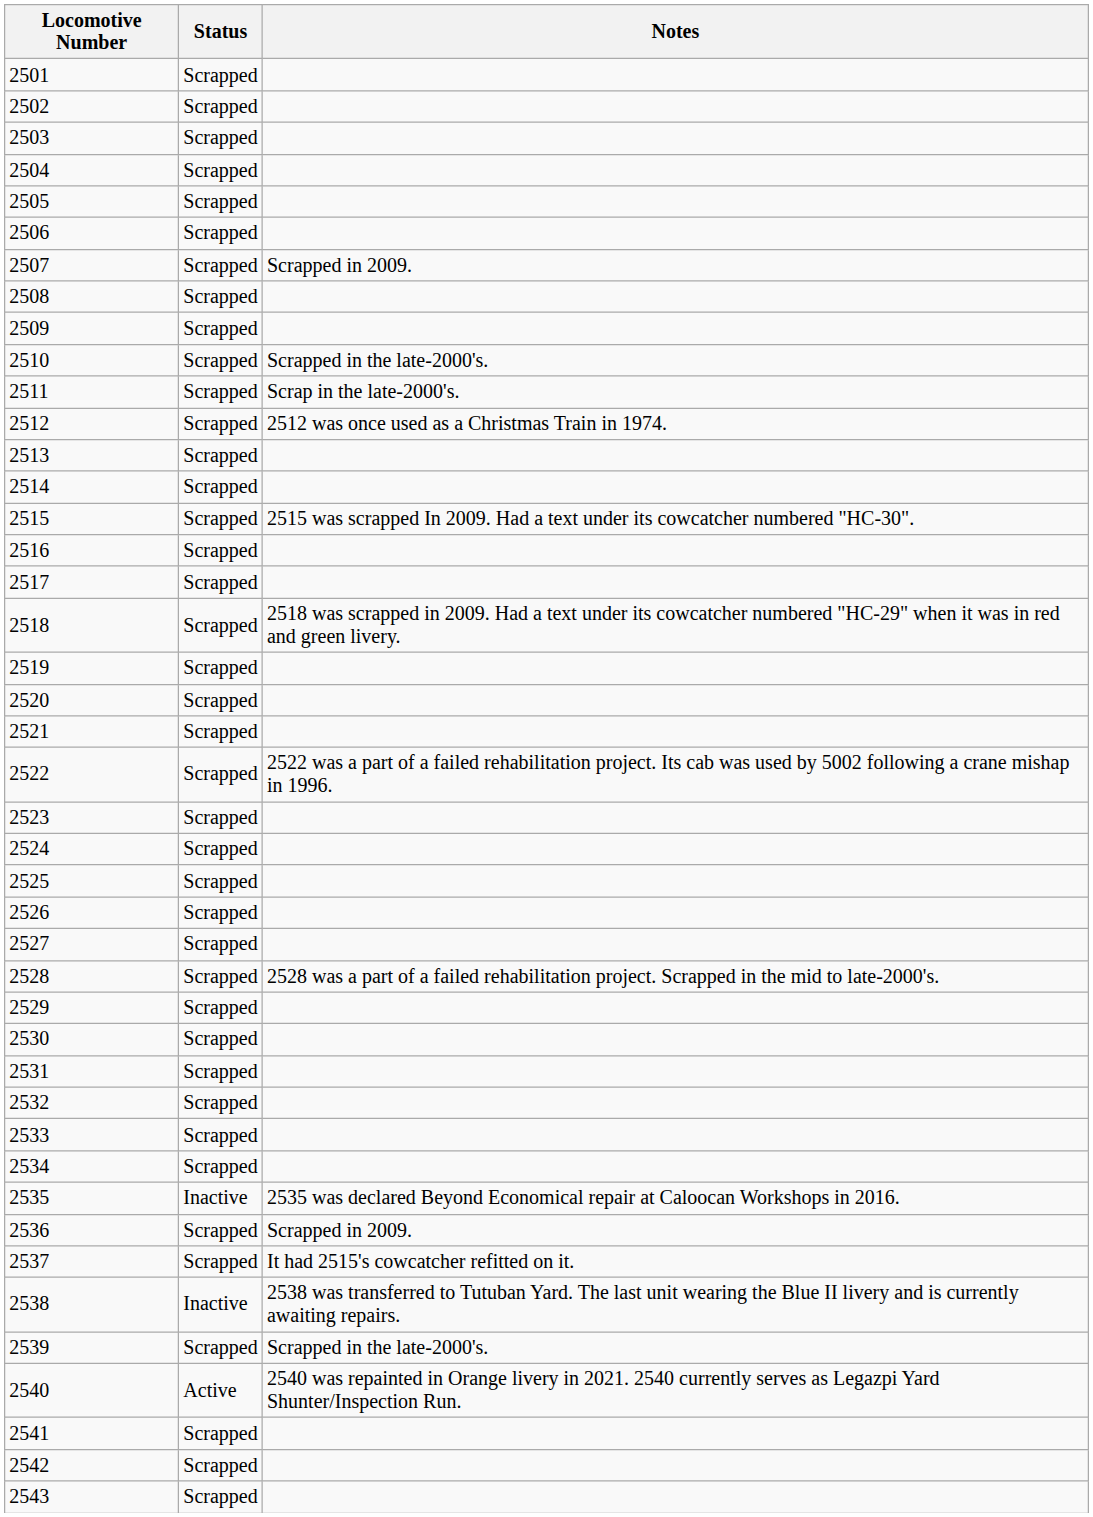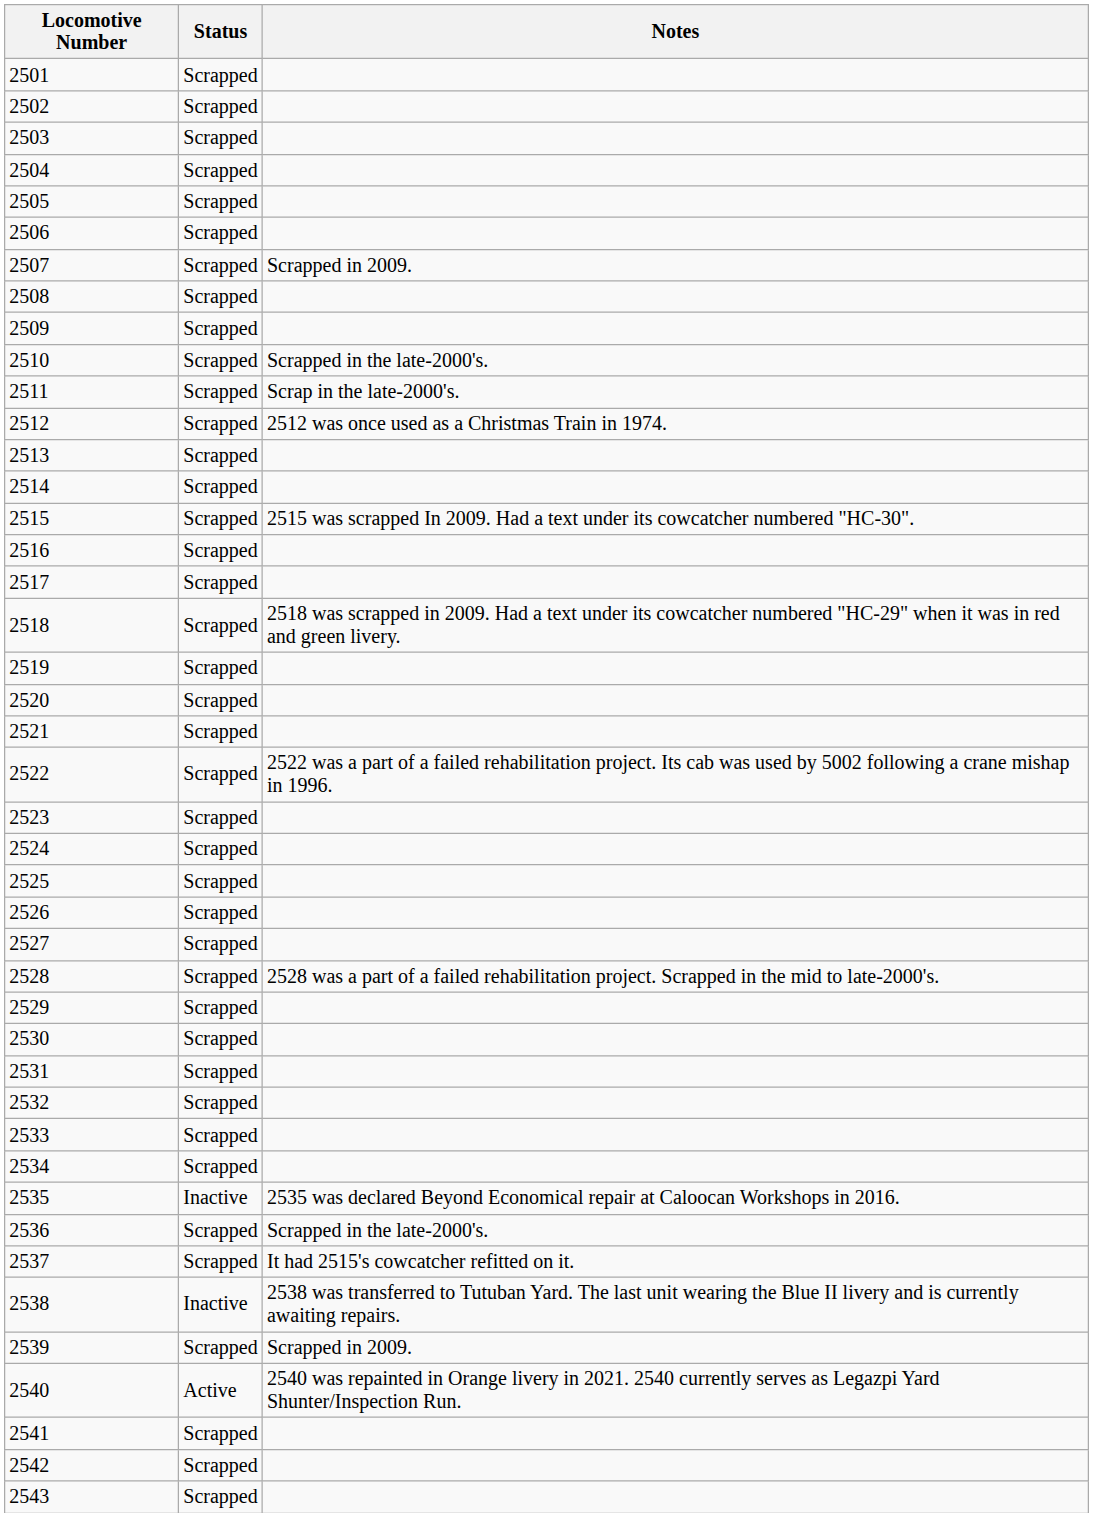 <table class="wikitable">
 <tr>
 <th>Locomotive Number</th>
 <th>Status</th>
 <th>Notes</th>
 </tr>
 <tr>
 <td>2501</td>
 <td>Scrapped</td>
 <td></td>
 </tr>
 <tr>
 <td>2502</td>
 <td>Scrapped</td>
 <td></td>
 </tr>
 <tr>
 <td>2503</td>
 <td>Scrapped</td>
 <td></td>
 </tr>
 <tr>
 <td>2504</td>
 <td>Scrapped</td>
 <td></td>
 </tr>
 <tr>
 <td>2505</td>
 <td>Scrapped</td>
 <td></td>
 </tr>
 <tr>
 <td>2506</td>
 <td>Scrapped</td>
 <td></td>
 </tr>
 <tr>
 <td>2507</td>
 <td>Scrapped</td>
 <td>Scrapped in 2009.</td>
 </tr>
 <tr>
 <td>2508</td>
 <td>Scrapped</td>
 <td></td>
 </tr>
 <tr>
 <td>2509</td>
 <td>Scrapped</td>
 <td></td>
 </tr>
 <tr>
 <td>2510</td>
 <td>Scrapped</td>
 <td>Scrapped in the late-2000's.</td>
 </tr>
 <tr>
 <td>2511</td>
 <td>Scrapped</td>
 <td>Scrap in the late-2000's.</td>
 </tr>
 <tr>
 <td>2512</td>
 <td>Scrapped</td>
 <td>2512 was once used as a Christmas Train in 1974.</td>
 </tr>
 <tr>
 <td>2513</td>
 <td>Scrapped</td>
 <td></td>
 </tr>
 <tr>
 <td>2514</td>
 <td>Scrapped</td>
 <td></td>
 </tr>
 <tr>
 <td>2515</td>
 <td>Scrapped</td>
 <td>2515 was scrapped In 2009. Had a text under its cowcatcher numbered "HC-30".</td>
 </tr>
 <tr>
 <td>2516</td>
 <td>Scrapped</td>
 <td></td>
 </tr>
 <tr>
 <td>2517</td>
 <td>Scrapped</td>
 <td></td>
 </tr>
 <tr>
 <td>2518</td>
 <td>Scrapped</td>
 <td>2518 was scrapped in 2009. Had a text under its cowcatcher numbered "HC-29" when it was in red and green livery.</td>
 </tr>
 <tr>
 <td>2519</td>
 <td>Scrapped</td>
 <td></td>
 </tr>
 <tr>
 <td>2520</td>
 <td>Scrapped</td>
 <td></td>
 </tr>
 <tr>
 <td>2521</td>
 <td>Scrapped</td>
 <td></td>
 </tr>
 <tr>
 <td>2522</td>
 <td>Scrapped</td>
 <td>2522 was a part of a failed rehabilitation project. Its cab was used by 5002 following a crane mishap in 1996.</td>
 </tr>
 <tr>
 <td>2523</td>
 <td>Scrapped</td>
 <td></td>
 </tr>
 <tr>
 <td>2524</td>
 <td>Scrapped</td>
 <td></td>
 </tr>
 <tr>
 <td>2525</td>
 <td>Scrapped</td>
 <td></td>
 </tr>
 <tr>
 <td>2526</td>
 <td>Scrapped</td>
 <td></td>
 </tr>
 <tr>
 <td>2527</td>
 <td>Scrapped</td>
 <td></td>
 </tr>
 <tr>
 <td>2528</td>
 <td>Scrapped</td>
 <td>2528 was a part of a failed rehabilitation project. Scrapped in the mid to late-2000's.</td>
 </tr>
 <tr>
 <td>2529</td>
 <td>Scrapped</td>
 <td></td>
 </tr>
 <tr>
 <td>2530</td>
 <td>Scrapped</td>
 <td></td>
 </tr>
 <tr>
 <td>2531</td>
 <td>Scrapped</td>
 <td></td>
 </tr>
 <tr>
 <td>2532</td>
 <td>Scrapped</td>
 <td></td>
 </tr>
 <tr>
 <td>2533</td>
 <td>Scrapped</td>
 <td></td>
 </tr>
 <tr>
 <td>2534</td>
 <td>Scrapped</td>
 <td></td>
 </tr>
 <tr>
 <td>2535</td>
 <td>Inactive</td>
 <td>2535 was declared Beyond Economical repair at Caloocan Workshops in 2016.</td>
 </tr>
 <tr>
 <td>2536</td>
 <td>Scrapped</td>
-<td>Scrapped in 2009.</td>
+<td>Scrapped in the late-2000's.</td>
 </tr>
 <tr>
 <td>2537</td>
 <td>Scrapped</td>
 <td>It had 2515's cowcatcher refitted on it.</td>
 </tr>
 <tr>
 <td>2538</td>
 <td>Inactive</td>
 <td>2538 was transferred to Tutuban Yard. The last unit wearing the Blue II livery and is currently awaiting repairs.</td>
 </tr>
 <tr>
 <td>2539</td>
 <td>Scrapped</td>
-<td>Scrapped in the late-2000's.</td>
+<td>Scrapped in 2009.</td>
 </tr>
 <tr>
 <td>2540</td>
 <td>Active</td>
 <td>2540 was repainted in Orange livery in 2021. 2540 currently serves as Legazpi Yard Shunter/Inspection Run.</td>
 </tr>
 <tr>
 <td>2541</td>
 <td>Scrapped</td>
 <td></td>
 </tr>
 <tr>
 <td>2542</td>
 <td>Scrapped</td>
 <td></td>
 </tr>
 <tr>
 <td>2543</td>
 <td>Scrapped</td>
 <td></td>
 </tr>
 </table>
